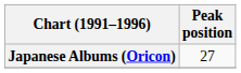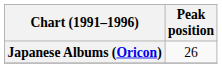 <table class="wikitable sortable plainrowheaders" style="text-align:center">
 <tr>
 <th scope="col">Chart (1991–1996)</th>
 <th scope="col">Peak<br>position</th>
 </tr>
 <tr>
 <th scope="row">Japanese Albums (<a href='#'>Oricon</a>)</th>
-<td>27</td>
+<td>26</td>
 </tr>
 <tr>
 </tr>
 </table>
